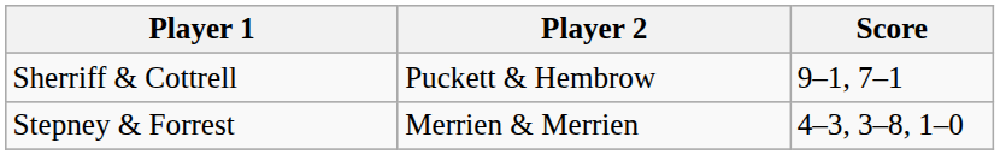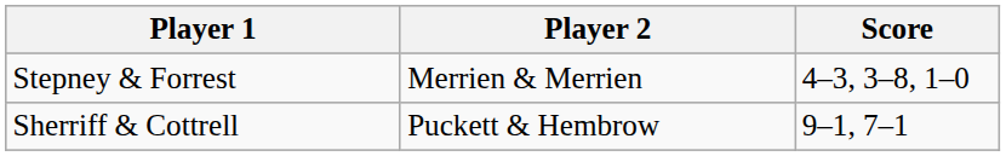 <table class="wikitable" style="font-size: 100%">
 <tr>
 <th width=200>Player 1</th>
 <th width=200>Player 2</th>
 <th width=100>Score</th>
 </tr>
 <tr>
+<td>Stepney & Forrest</td>
+<td>Merrien & Merrien</td>
+<td>4–3, 3–8, 1–0</td>
+</tr>
+<tr>
 <td>Sherriff & Cottrell</td>
 <td>Puckett & Hembrow</td>
 <td>9–1, 7–1</td>
 </tr>
-<tr>
-<td>Stepney & Forrest</td>
-<td>Merrien & Merrien</td>
-<td>4–3, 3–8, 1–0</td>
-</tr>
 </table>
